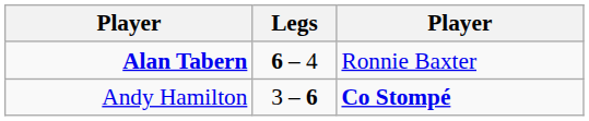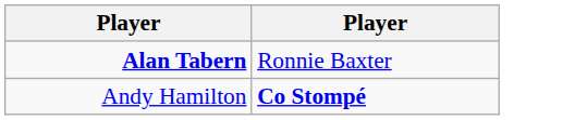 <table class=wikitable style="text-align:center">
 <tr>
 <th width=163>Player</th>
-<th width=50>Legs</th>
 <th width=163>Player</th>
 </tr>
 <tr align=left>
 <td align=right><strong><a href='#'>Alan Tabern</a></strong> </td>
-<td align=center><strong>6</strong> – 4</td>
 <td> <a href='#'>Ronnie Baxter</a></td>
 </tr>
 <tr align=left>
 <td align=right><a href='#'>Andy Hamilton</a> </td>
-<td align=center>3 – <strong>6</strong></td>
 <td> <strong><a href='#'>Co Stompé</a></strong></td>
 </tr>
 </table>
